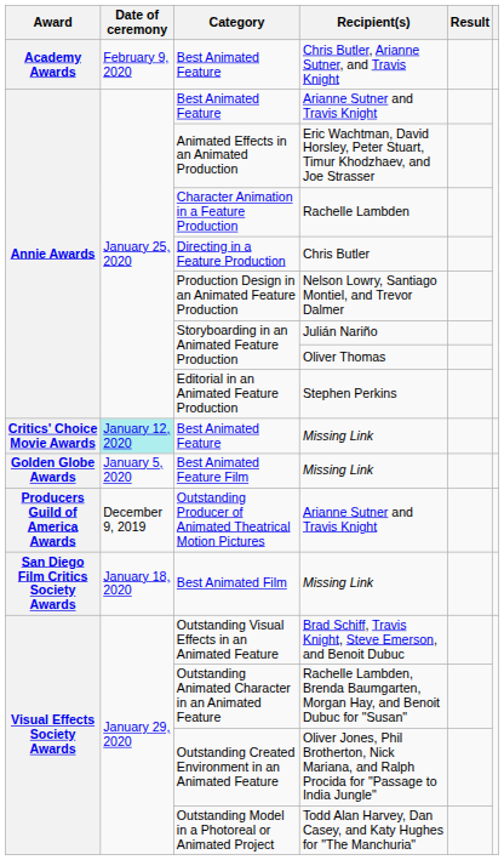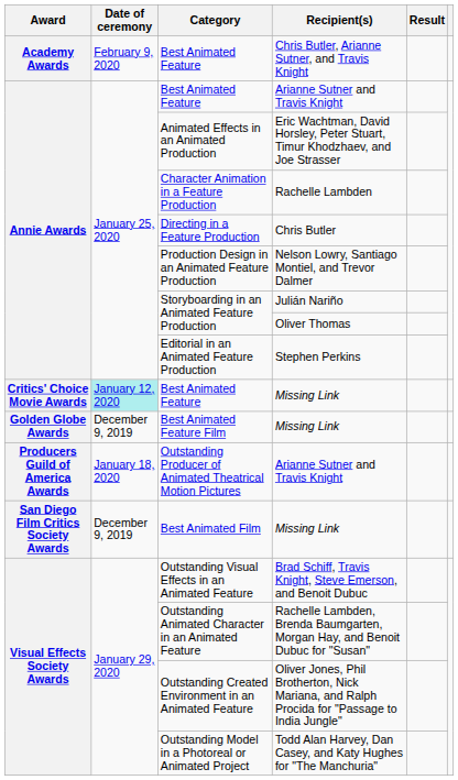 <table class="wikitable sortable plainrowheaders col6center" style="width: 99%;">
 <tr>
 <th scope="col">Award</th>
 <th scope="col">Date of ceremony</th>
 <th scope="col">Category</th>
 <th scope="col">Recipient(s)</th>
 <th scope="col">Result</th>
 <th scope="col" class="unsortable"></th>
 </tr>
 <tr>
 <th scope="row"><a href='#'>Academy Awards</a></th>
 <td><a href='#'>February 9, 2020</a></td>
 <td><a href='#'>Best Animated Feature</a></td>
 <td><a href='#'>Chris Butler</a>, <a href='#'>Arianne Sutner</a>, and <a href='#'>Travis Knight</a></td>
 <td></td>
 <td></td>
 </tr>
 <tr>
 <th scope="row" rowspan="8"><a href='#'>Annie Awards</a></th>
 <td rowspan="8"><a href='#'>January 25, 2020</a></td>
 <td><a href='#'>Best Animated Feature</a></td>
 <td><a href='#'>Arianne Sutner</a> and <a href='#'>Travis Knight</a></td>
 <td></td>
 <td rowspan="8"></td>
 </tr>
 <tr>
 <td>Animated Effects in an Animated Production</td>
 <td>Eric Wachtman, David Horsley, Peter Stuart, Timur Khodzhaev, and Joe Strasser</td>
 <td></td>
 </tr>
 <tr>
 <td><a href='#'>Character Animation in a Feature Production</a></td>
 <td>Rachelle Lambden</td>
 <td></td>
 </tr>
 <tr>
 <td><a href='#'>Directing in a Feature Production</a></td>
 <td>Chris Butler</td>
 <td></td>
 </tr>
 <tr>
 <td>Production Design in an Animated Feature Production</td>
 <td>Nelson Lowry, Santiago Montiel, and Trevor Dalmer</td>
 <td></td>
 </tr>
 <tr>
 <td rowspan="2">Storyboarding in an Animated Feature Production</td>
 <td>Julián Nariño</td>
 <td></td>
 </tr>
 <tr>
 <td>Oliver Thomas</td>
 <td></td>
 </tr>
 <tr>
 <td>Editorial in an Animated Feature Production</td>
 <td>Stephen Perkins</td>
 <td></td>
 </tr>
 <tr>
 <th scope="row"><a href='#'>Critics' Choice Movie Awards</a></th>
 <td style="background: paleturquoise;"><a href='#'>January 12, 2020</a></td>
 <td><a href='#'>Best Animated Feature</a></td>
 <td><em>Missing Link</em></td>
 <td></td>
 <td></td>
 </tr>
 <tr>
 <th scope="row"><a href='#'>Golden Globe Awards</a></th>
-<td><a href='#'>January 5, 2020</a></td>
+<td>December 9, 2019</td>
 <td><a href='#'>Best Animated Feature Film</a></td>
 <td><em>Missing Link</em></td>
 <td></td>
 <td></td>
 </tr>
 <tr>
 <th scope="row"><a href='#'>Producers Guild of America Awards</a></th>
-<td>December 9, 2019</td>
+<td><a href='#'>January 18, 2020</a></td>
 <td><a href='#'>Outstanding Producer of Animated Theatrical Motion Pictures</a></td>
 <td><a href='#'>Arianne Sutner</a> and <a href='#'>Travis Knight</a></td>
 <td></td>
 <td></td>
 </tr>
 <tr>
 <th scope="row"><a href='#'>San Diego Film Critics Society Awards</a></th>
-<td><a href='#'>January 18, 2020</a></td>
+<td>December 9, 2019</td>
 <td><a href='#'>Best Animated Film</a></td>
 <td><em>Missing Link</em></td>
 <td></td>
 <td></td>
 </tr>
 <tr>
 <th scope="row" rowspan="4"><a href='#'>Visual Effects Society Awards</a></th>
 <td scope="row" rowspan="4"><a href='#'>January 29, 2020</a></td>
 <td>Outstanding Visual Effects in an Animated Feature</td>
 <td><a href='#'>Brad Schiff</a>, <a href='#'>Travis Knight</a>, <a href='#'>Steve Emerson</a>, and Benoit Dubuc</td>
 <td></td>
 <td rowspan="4"><br></td>
 </tr>
 <tr>
 <td>Outstanding Animated Character in an Animated Feature</td>
 <td>Rachelle Lambden, Brenda Baumgarten, Morgan Hay, and Benoit Dubuc for "Susan"</td>
 <td></td>
 </tr>
 <tr>
 <td>Outstanding Created Environment in an Animated Feature</td>
 <td>Oliver Jones, Phil Brotherton, Nick Mariana, and Ralph Procida for "Passage to India Jungle"</td>
 <td></td>
 </tr>
 <tr>
 <td>Outstanding Model in a Photoreal or Animated Project</td>
 <td>Todd Alan Harvey, Dan Casey, and Katy Hughes for "The Manchuria"</td>
 <td></td>
 </tr>
 </table>
